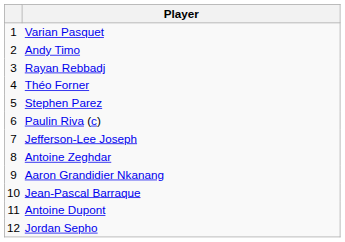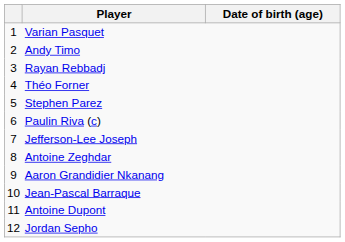 <table class="sortable wikitable plainrowheaders" style="font-size:95%; width: 70%">
 <tr>
 <th scope="col" style="width:4%"></th>
 <th scope="col">Player</th>
+<th scope="col">Date of birth (age)</th>
 </tr>
 <tr>
 <td style="text-align:center; border:0">1</td>
 <td style="text-align:left; border:0"><a href='#'>Varian Pasquet</a></td>
+<td style="text-align:left; border:0"></td>
 </tr>
 <tr>
 <td style="text-align:center; border:0">2</td>
 <td style="text-align:left; border:0"><a href='#'>Andy Timo</a></td>
+<td style="text-align:left; border:0"></td>
 </tr>
 <tr>
 <td style="text-align:center; border:0">3</td>
 <td style="text-align:left; border:0"><a href='#'>Rayan Rebbadj</a></td>
+<td style="text-align:left; border:0"></td>
 </tr>
 <tr>
 <td style="text-align:center; border:0">4</td>
 <td style="text-align:left; border:0"><a href='#'>Théo Forner</a></td>
+<td style="text-align:left; border:0"></td>
 </tr>
 <tr>
 <td style="text-align:center; border:0">5</td>
 <td style="text-align:left; border:0"><a href='#'>Stephen Parez</a></td>
+<td style="text-align:left; border:0"></td>
 </tr>
 <tr>
 <td style="text-align:center; border:0">6</td>
 <td style="text-align:left; border:0"><a href='#'>Paulin Riva</a> (<a href='#'>c</a>)</td>
+<td style="text-align:left; border:0"></td>
 </tr>
 <tr>
 <td style="text-align:center; border:0">7</td>
 <td style="text-align:left; border:0"><a href='#'>Jefferson-Lee Joseph</a></td>
+<td style="text-align:left; border:0"></td>
 </tr>
 <tr>
 <td style="text-align:center; border:0">8</td>
 <td style="text-align:left; border:0"><a href='#'>Antoine Zeghdar</a></td>
+<td style="text-align:left; border:0"></td>
 </tr>
 <tr>
 <td style="text-align:center; border:0">9</td>
 <td style="text-align:left; border:0"><a href='#'>Aaron Grandidier Nkanang</a></td>
+<td style="text-align:left; border:0"></td>
 </tr>
 <tr>
 <td style="text-align:center; border:0">10</td>
 <td style="text-align:left; border:0"><a href='#'>Jean-Pascal Barraque</a></td>
+<td style="text-align:left; border:0"></td>
 </tr>
 <tr>
 <td style="text-align:center; border:0">11</td>
 <td style="text-align:left; border:0"><a href='#'>Antoine Dupont</a></td>
+<td style="text-align:left; border:0"></td>
 </tr>
 <tr>
 <td style="text-align:center; border:0">12</td>
 <td style="text-align:left; border:0"><a href='#'>Jordan Sepho</a></td>
+<td style="text-align:left; border:0"></td>
 </tr>
 </table>
